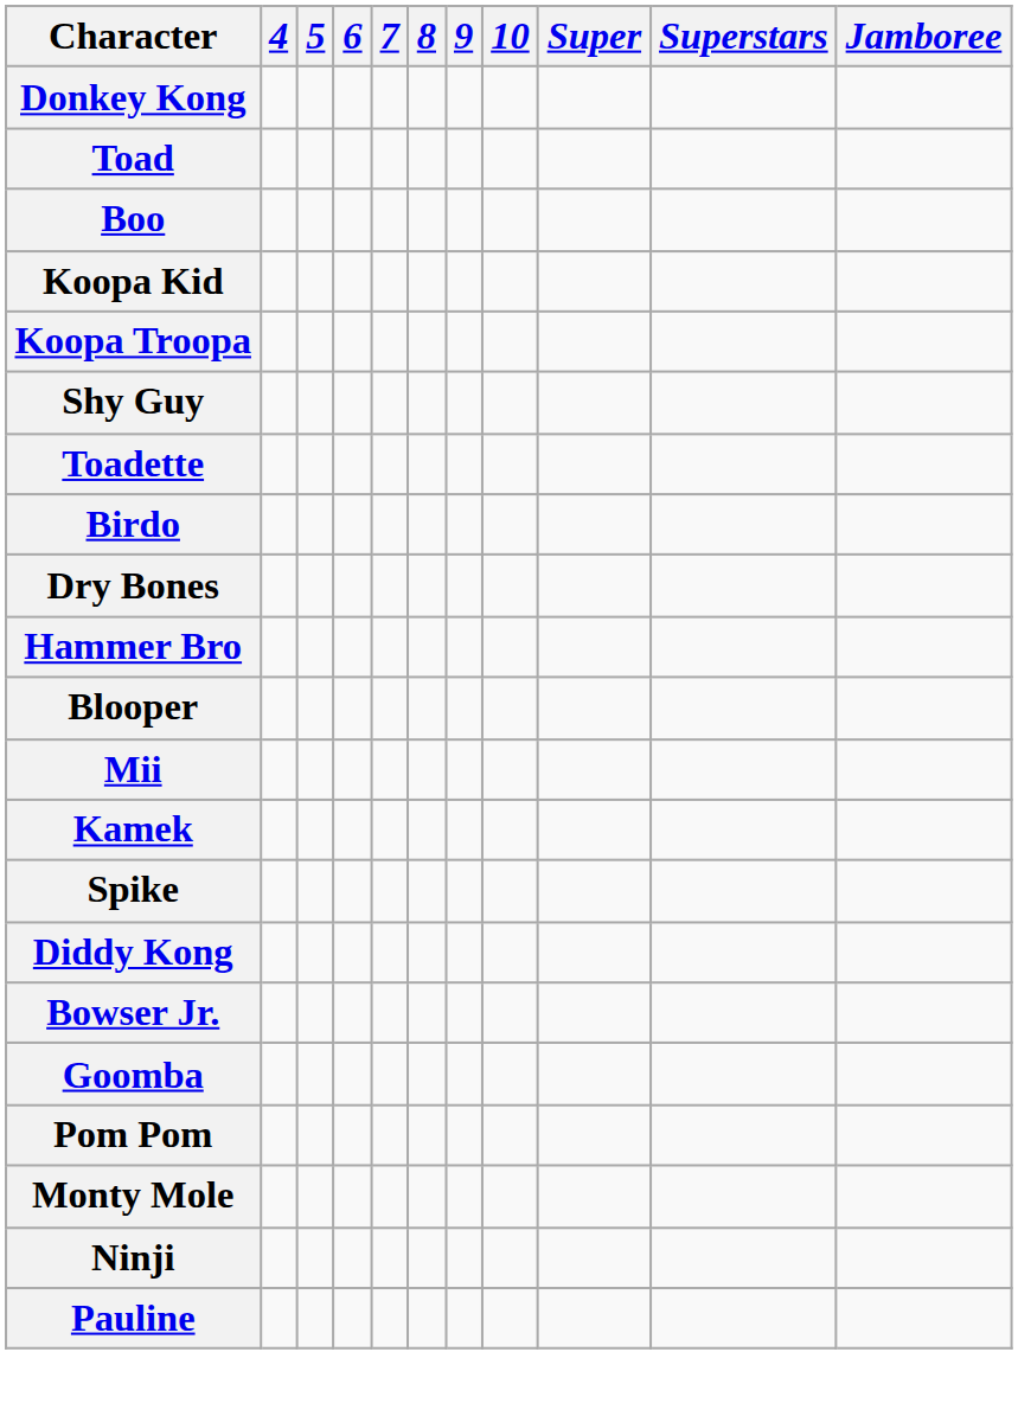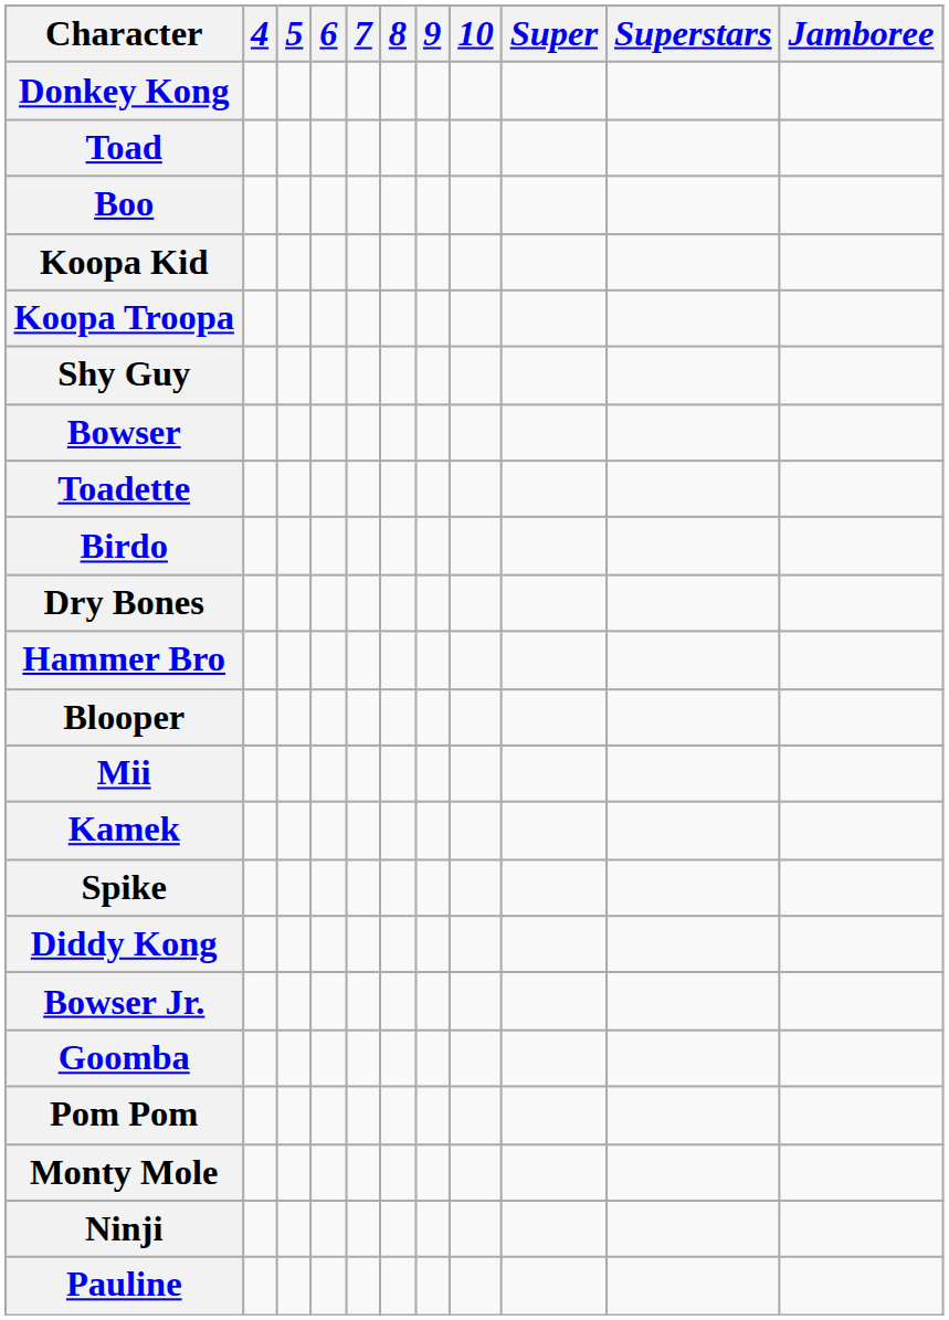 <table class="wikitable sortable" style="text-align: centre;">
 <tr>
 <th scope="col">Character</th>
 <th scope="col"><em><a href='#'>4</a></em></th>
 <th scope="col"><em><a href='#'>5</a></em></th>
 <th scope="col"><em><a href='#'>6</a></em></th>
 <th scope="col"><em><a href='#'>7</a></em></th>
 <th scope="col"><em><a href='#'>8</a></em></th>
 <th scope="col"><em><a href='#'>9</a></em></th>
 <th scope="col"><em><a href='#'>10</a></em></th>
 <th scope="col"><em><a href='#'>Super</a></em></th>
 <th scope="col"><em><a href='#'>Superstars</a></em></th>
 <th scope="col"><em><a href='#'>Jamboree</a></em></th>
 </tr>
 <tr>
 <th scope="row"><a href='#'>Donkey Kong</a></th>
 <td></td>
 <td></td>
 <td></td>
 <td></td>
 <td></td>
 <td></td>
 <td></td>
 <td></td>
 <td></td>
 <td></td>
 </tr>
 <tr>
 <th scope="row"><a href='#'>Toad</a></th>
 <td></td>
 <td></td>
 <td></td>
 <td></td>
 <td></td>
 <td></td>
 <td></td>
 <td></td>
 <td></td>
 <td></td>
 </tr>
 <tr>
 <th scope="row"><a href='#'>Boo</a></th>
 <td></td>
 <td></td>
 <td></td>
 <td></td>
 <td></td>
 <td></td>
 <td></td>
 <td></td>
 <td></td>
 <td></td>
 </tr>
 <tr>
 <th scope="row">Koopa Kid</th>
 <td></td>
 <td></td>
 <td></td>
 <td></td>
 <td></td>
 <td></td>
 <td></td>
 <td></td>
 <td></td>
 <td></td>
 </tr>
 <tr>
 <th scope="row"><a href='#'>Koopa Troopa</a></th>
 <td></td>
 <td></td>
 <td></td>
 <td></td>
 <td></td>
 <td></td>
 <td></td>
 <td></td>
 <td></td>
 <td></td>
 </tr>
 <tr>
 <th scope="row">Shy Guy</th>
+<td></td>
+<td></td>
+<td></td>
+<td></td>
+<td></td>
+<td></td>
+<td></td>
+<td></td>
+<td></td>
+<td></td>
+</tr>
+<tr>
+<th scope="row"><a href='#'>Bowser</a></th>
 <td></td>
 <td></td>
 <td></td>
 <td></td>
 <td></td>
 <td></td>
 <td></td>
 <td></td>
 <td></td>
 <td></td>
 </tr>
 <tr>
 <th scope="row"><a href='#'>Toadette</a></th>
 <td></td>
 <td></td>
 <td></td>
 <td></td>
 <td></td>
 <td></td>
 <td></td>
 <td></td>
 <td></td>
 <td></td>
 </tr>
 <tr>
 <th scope="row"><a href='#'>Birdo</a></th>
 <td></td>
 <td></td>
 <td></td>
 <td></td>
 <td></td>
 <td></td>
 <td></td>
 <td></td>
 <td></td>
 <td></td>
 </tr>
 <tr>
 <th scope="row">Dry Bones</th>
 <td></td>
 <td></td>
 <td></td>
 <td></td>
 <td></td>
 <td></td>
 <td></td>
 <td></td>
 <td></td>
 <td></td>
 </tr>
 <tr>
 <th scope="row"><a href='#'>Hammer Bro</a></th>
 <td></td>
 <td></td>
 <td></td>
 <td></td>
 <td></td>
 <td></td>
 <td></td>
 <td></td>
 <td></td>
 <td></td>
 </tr>
 <tr>
 <th scope="row">Blooper</th>
 <td></td>
 <td></td>
 <td></td>
 <td></td>
 <td></td>
 <td></td>
 <td></td>
 <td></td>
 <td></td>
 <td></td>
 </tr>
 <tr>
 <th scope="row"><a href='#'>Mii</a></th>
 <td></td>
 <td></td>
 <td></td>
 <td></td>
 <td></td>
 <td></td>
 <td></td>
 <td></td>
 <td></td>
 <td></td>
 </tr>
 <tr>
 <th scope="row"><a href='#'>Kamek</a></th>
 <td></td>
 <td></td>
 <td></td>
 <td></td>
 <td></td>
 <td></td>
 <td></td>
 <td></td>
 <td></td>
 <td></td>
 </tr>
 <tr>
 <th scope="row">Spike</th>
 <td></td>
 <td></td>
 <td></td>
 <td></td>
 <td></td>
 <td></td>
 <td></td>
 <td></td>
 <td></td>
 <td></td>
 </tr>
 <tr>
 <th scope="row"><a href='#'>Diddy Kong</a></th>
 <td></td>
 <td></td>
 <td></td>
 <td></td>
 <td></td>
 <td></td>
 <td></td>
 <td></td>
 <td></td>
 <td></td>
 </tr>
 <tr>
 <th scope="row"><a href='#'>Bowser Jr.</a></th>
 <td></td>
 <td></td>
 <td></td>
 <td></td>
 <td></td>
 <td></td>
 <td></td>
 <td></td>
 <td></td>
 <td></td>
 </tr>
 <tr>
 <th scope="row"><a href='#'>Goomba</a></th>
 <td></td>
 <td></td>
 <td></td>
 <td></td>
 <td></td>
 <td></td>
 <td></td>
 <td></td>
 <td></td>
 <td></td>
 </tr>
 <tr>
 <th scope="row">Pom Pom</th>
 <td></td>
 <td></td>
 <td></td>
 <td></td>
 <td></td>
 <td></td>
 <td></td>
 <td></td>
 <td></td>
 <td></td>
 </tr>
 <tr>
 <th scope="row">Monty Mole</th>
 <td></td>
 <td></td>
 <td></td>
 <td></td>
 <td></td>
 <td></td>
 <td></td>
 <td></td>
 <td></td>
 <td></td>
 </tr>
 <tr>
 <th scope="row">Ninji</th>
 <td></td>
 <td></td>
 <td></td>
 <td></td>
 <td></td>
 <td></td>
 <td></td>
 <td></td>
 <td></td>
 <td></td>
 </tr>
 <tr>
 <th scope="row"><a href='#'>Pauline</a></th>
 <td></td>
 <td></td>
 <td></td>
 <td></td>
 <td></td>
 <td></td>
 <td></td>
 <td></td>
 <td></td>
 <td></td>
 </tr>
 </table>
